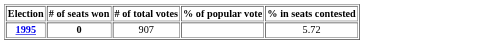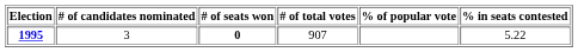 <table border="1" cellpadding="2">
 <tr>
 <th>Election</th>
+<th># of candidates nominated</th>
 <th># of seats won</th>
 <th># of total votes</th>
 <th>% of popular vote</th>
 <th>% in seats contested</th>
 </tr>
 <tr align="center">
 <th><a href='#'>1995</a></th>
+<td>3</td>
 <td><strong>0</strong></td>
 <td>907</td>
 <td> </td>
-<td>5.72</td>
+<td>5.22</td>
 </tr>
 </table>
